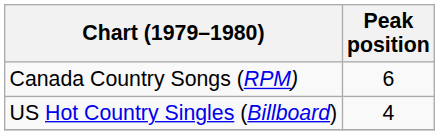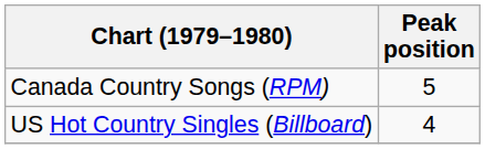 <table class="wikitable sortable">
 <tr>
 <th>Chart (1979–1980)</th>
 <th>Peak<br>position</th>
 </tr>
 <tr>
 <td>Canada Country Songs (<em><a href='#'>RPM</a>)</em></td>
-<td align="center">6</td>
+<td align="center">5</td>
 </tr>
 <tr>
 <td>US <a href='#'>Hot Country Singles</a> (<em><a href='#'>Billboard</a></em>)</td>
 <td align="center">4</td>
 </tr>
 <tr>
 </tr>
 </table>
